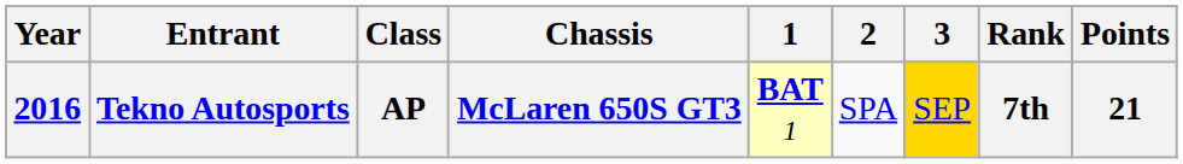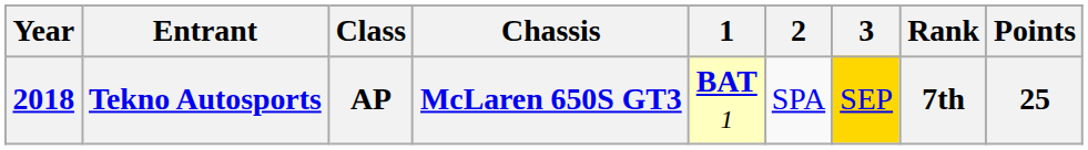 <table class="wikitable" style="text-align:center; font-size:90%">
 <tr>
 <th>Year</th>
 <th>Entrant</th>
 <th>Class</th>
 <th>Chassis</th>
 <th>1</th>
 <th>2</th>
 <th>3</th>
 <th>Rank</th>
 <th>Points</th>
 </tr>
 <tr>
-<th><a href='#'>2016</a></th>
+<th><a href='#'>2018</a></th>
 <th> <a href='#'>Tekno Autosports</a></th>
 <th>AP</th>
 <th><a href='#'>McLaren 650S GT3</a></th>
 <td style="background:#ffffbf;"><strong><a href='#'>BAT</a></strong><br><small><em>1</em></small></td>
 <td><a href='#'>SPA</a></td>
 <td style="background: gold;"><a href='#'>SEP</a></td>
 <th>7th</th>
-<th>21</th>
+<th>25</th>
 </tr>
 </table>
